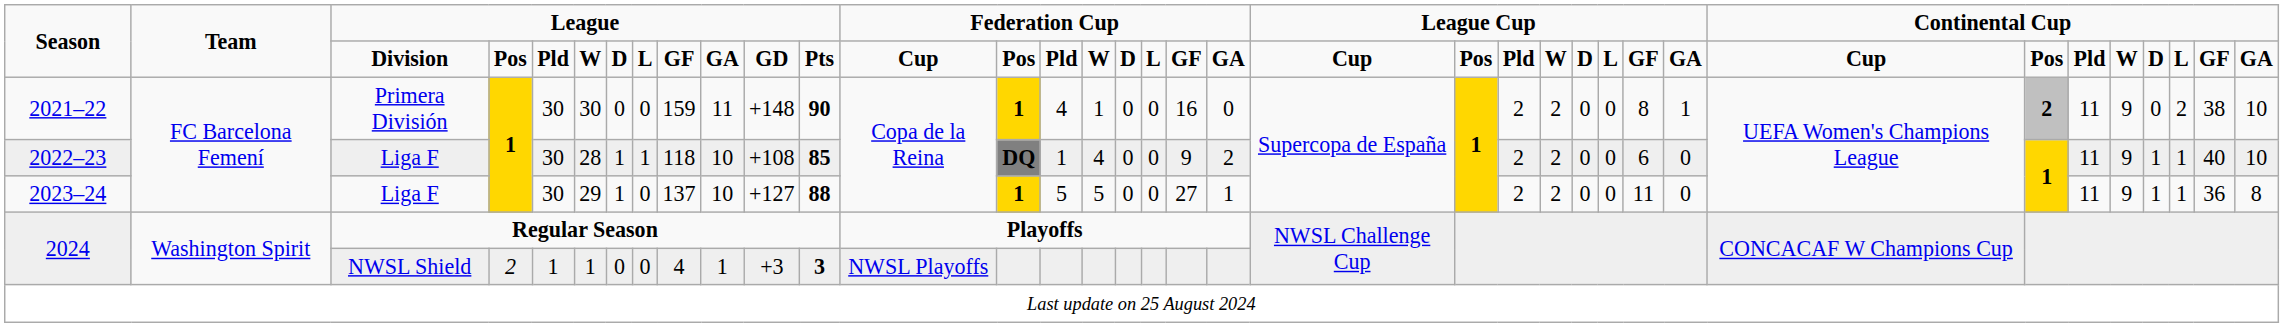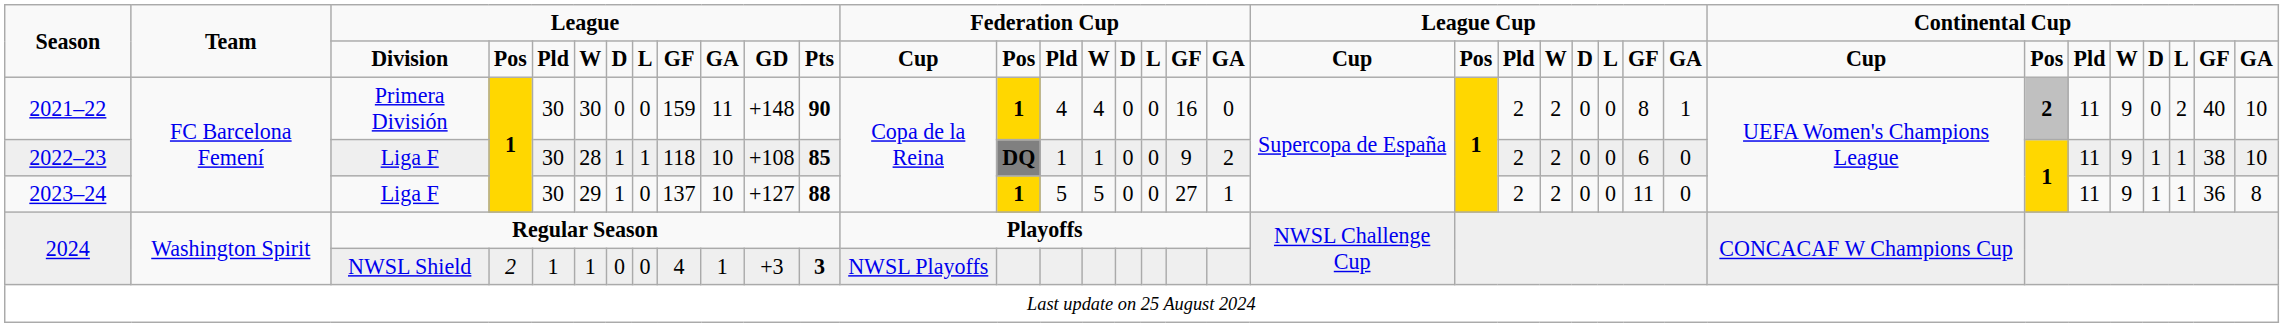 <table class="wikitable" style="text-align:center; font-size: 95%;">
 <tr>
 <td rowspan="2" width="80"><strong>Season</strong></td>
 <td rowspan="2"><strong>Team</strong></td>
 <td colspan="10" width="170"><strong>League</strong></td>
 <td colspan="8"><strong>Federation Cup</strong></td>
 <td colspan="8"><strong>League Cup</strong></td>
 <td colspan="8"><strong>Continental Cup</strong></td>
 </tr>
 <tr>
 <td><strong>Division</strong></td>
 <td><strong>Pos</strong></td>
 <td><strong>Pld</strong></td>
 <td><strong>W</strong></td>
 <td><strong>D</strong></td>
 <td><strong>L</strong></td>
 <td><strong>GF</strong></td>
 <td><strong>GA</strong></td>
 <td><strong>GD</strong></td>
 <td><strong>Pts</strong></td>
 <td><strong>Cup</strong></td>
 <td><strong>Pos</strong></td>
 <td><strong>Pld</strong></td>
 <td><strong>W</strong></td>
 <td><strong>D</strong></td>
 <td><strong>L</strong></td>
 <td><strong>GF</strong></td>
 <td><strong>GA</strong></td>
 <td><strong>Cup</strong></td>
 <td><strong>Pos</strong></td>
 <td><strong>Pld</strong></td>
 <td><strong>W</strong></td>
 <td><strong>D</strong></td>
 <td><strong>L</strong></td>
 <td><strong>GF</strong></td>
 <td><strong>GA</strong></td>
 <td><strong>Cup</strong></td>
 <td><strong>Pos</strong></td>
 <td><strong>Pld</strong></td>
 <td><strong>W</strong></td>
 <td><strong>D</strong></td>
 <td><strong>L</strong></td>
 <td><strong>GF</strong></td>
 <td><strong>GA</strong></td>
 </tr>
 <tr>
 <td><a href='#'>2021–22</a></td>
 <td rowspan="3"><a href='#'>FC Barcelona Femení</a></td>
 <td><a href='#'>Primera División</a></td>
 <td rowspan="3" bgcolor="gold"><strong>1</strong></td>
 <td>30</td>
 <td>30</td>
 <td>0</td>
 <td>0</td>
 <td>159</td>
 <td>11</td>
 <td>+148</td>
 <td><strong>90</strong></td>
 <td rowspan="3"><a href='#'>Copa de la Reina</a></td>
 <td bgcolor="gold"><strong>1</strong></td>
 <td>4</td>
-<td>1</td>
+<td>4</td>
 <td>0</td>
 <td>0</td>
 <td>16</td>
 <td>0</td>
 <td rowspan="3"><a href='#'>Supercopa de España</a></td>
 <td rowspan="3" bgcolor="gold"><strong>1</strong></td>
 <td>2</td>
 <td>2</td>
 <td>0</td>
 <td>0</td>
 <td>8</td>
 <td>1</td>
 <td rowspan="3"><a href='#'>UEFA Women's Champions League</a></td>
 <td bgcolor="silver"><strong>2</strong></td>
 <td>11</td>
 <td>9</td>
 <td>0</td>
 <td>2</td>
-<td>38</td>
+<td>40</td>
 <td>10</td>
 </tr>
 <tr bgcolor="#EFEFEF">
 <td><a href='#'>2022–23</a></td>
 <td><a href='#'>Liga F</a></td>
 <td>30</td>
 <td>28</td>
 <td>1</td>
 <td>1</td>
 <td>118</td>
 <td>10</td>
 <td>+108</td>
 <td><strong>85</strong></td>
 <td bgcolor="grey"><strong>DQ</strong></td>
 <td>1</td>
-<td>4</td>
+<td>1</td>
 <td>0</td>
 <td>0</td>
 <td>9</td>
 <td>2</td>
 <td>2</td>
 <td>2</td>
 <td>0</td>
 <td>0</td>
 <td>6</td>
 <td>0</td>
 <td rowspan="2" bgcolor="gold"><strong>1</strong></td>
 <td>11</td>
 <td>9</td>
 <td>1</td>
 <td>1</td>
-<td>40</td>
+<td>38</td>
 <td>10</td>
 </tr>
 <tr>
 <td><a href='#'>2023–24</a></td>
 <td><a href='#'>Liga F</a></td>
 <td>30</td>
 <td>29</td>
 <td>1</td>
 <td>0</td>
 <td>137</td>
 <td>10</td>
 <td>+127</td>
 <td><strong>88</strong></td>
 <td bgcolor="gold"><strong>1</strong></td>
 <td>5</td>
 <td>5</td>
 <td>0</td>
 <td>0</td>
 <td>27</td>
 <td>1</td>
 <td>2</td>
 <td>2</td>
 <td>0</td>
 <td>0</td>
 <td>11</td>
 <td>0</td>
 <td>11</td>
 <td>9</td>
 <td>1</td>
 <td>1</td>
 <td>36</td>
 <td>8</td>
 </tr>
 <tr>
 <td rowspan="2"  bgcolor="#EFEFEF"><a href='#'>2024</a></td>
 <td rowspan="2"><a href='#'>Washington Spirit</a></td>
 <td colspan="10"><strong>Regular Season</strong></td>
 <td colspan="8"><strong>Playoffs</strong></td>
 <td rowspan="2" bgcolor="#EFEFEF"><a href='#'>NWSL Challenge Cup</a></td>
 <td colspan="7" rowspan="2" bgcolor="#EFEFEF"></td>
 <td rowspan="2" bgcolor="#EFEFEF"><a href='#'>CONCACAF W Champions Cup</a></td>
 <td colspan="7" rowspan="2" bgcolor="#EFEFEF"></td>
 </tr>
 <tr bgcolor="#EFEFEF">
 <td><a href='#'>NWSL Shield</a></td>
 <td><em>2</em></td>
 <td>1</td>
 <td>1</td>
 <td>0</td>
 <td>0</td>
 <td>4</td>
 <td>1</td>
 <td>+3</td>
 <td><strong>3</strong></td>
 <td><a href='#'>NWSL Playoffs</a></td>
 <td></td>
 <td></td>
 <td></td>
 <td></td>
 <td></td>
 <td></td>
 <td></td>
 </tr>
 <tr bgcolor="#FFFFFF">
 <td colspan="36"><small><em>Last update on 25 August 2024</em></small></td>
 </tr>
 </table>
